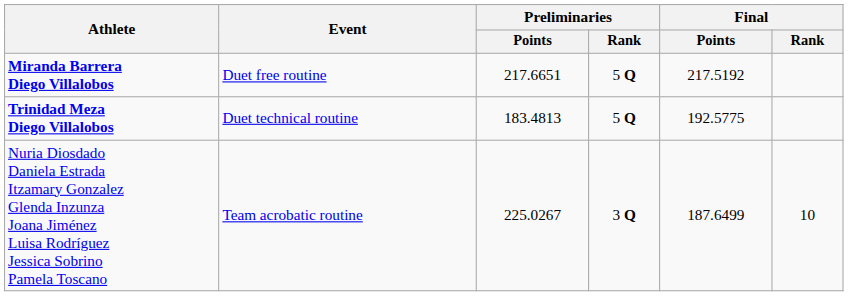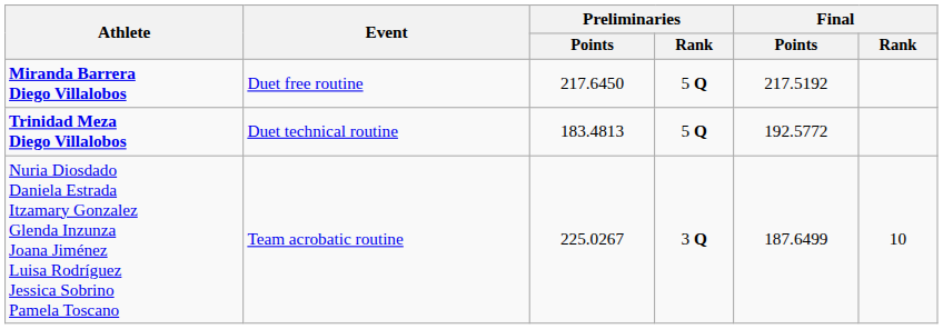 <table class="wikitable" style="text-align:center; font-size:90%; width:50%;">
 <tr>
 <th rowspan="2">Athlete</th>
 <th rowspan="2">Event</th>
 <th colspan="2">Preliminaries</th>
 <th colspan="2">Final</th>
 </tr>
 <tr style="font-size:95%">
 <th>Points</th>
 <th>Rank</th>
 <th>Points</th>
 <th>Rank</th>
 </tr>
 <tr>
 <td align=left><strong><a href='#'>Miranda Barrera</a><br><a href='#'>Diego Villalobos</a></strong></td>
 <td align=left><a href='#'>Duet free routine</a></td>
-<td>217.6651</td>
+<td>217.6450</td>
 <td>5 <strong>Q</strong></td>
 <td>217.5192</td>
 <td></td>
 </tr>
 <tr>
 <td align=left><strong><a href='#'>Trinidad Meza</a><br><a href='#'>Diego Villalobos</a></strong></td>
 <td align=left><a href='#'>Duet technical routine</a></td>
 <td>183.4813</td>
 <td>5 <strong>Q</strong></td>
-<td>192.5775</td>
+<td>192.5772</td>
 <td></td>
 </tr>
 <tr>
 <td align=left><a href='#'>Nuria Diosdado</a> <br><a href='#'>Daniela Estrada</a><br><a href='#'>Itzamary Gonzalez</a><br><a href='#'>Glenda Inzunza</a><br><a href='#'>Joana Jiménez</a><br><a href='#'>Luisa Rodríguez</a><br><a href='#'>Jessica Sobrino</a><br><a href='#'>Pamela Toscano</a></td>
 <td align=left><a href='#'>Team acrobatic routine</a></td>
 <td>225.0267</td>
 <td>3 <strong>Q</strong></td>
 <td>187.6499</td>
 <td>10</td>
 </tr>
 </table>
